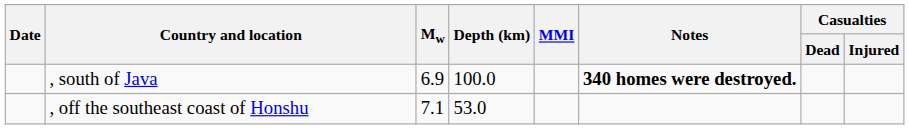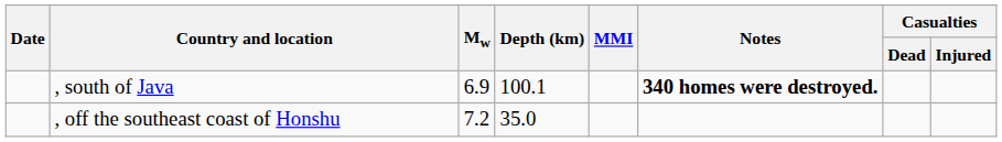 <table class="wikitable sortable sort-under" style="border:1px black; margin-left:1em;">
 <tr>
 <th rowspan="2"><small>Date</small></th>
 <th rowspan="2" style="width: 310px"><small>Country and location</small></th>
 <th rowspan="2"><small>M<sub>w</sub></small></th>
 <th rowspan="2"><small>Depth (km)</small></th>
 <th rowspan="2"><small><a href='#'>MMI</a></small></th>
 <th rowspan="2" class="unsortable"><small>Notes</small></th>
 <th colspan="2"><small>Casualties</small></th>
 </tr>
 <tr>
 <th><small>Dead</small></th>
 <th><small>Injured</small></th>
 </tr>
 <tr>
 <td></td>
 <td>, south of <a href='#'>Java</a></td>
 <td>6.9</td>
-<td>100.0</td>
+<td>100.1</td>
 <td></td>
 <td><strong>340 homes were destroyed.</strong></td>
 <td></td>
 <td></td>
 </tr>
 <tr>
 <td></td>
 <td>, off the southeast coast of <a href='#'>Honshu</a></td>
-<td>7.1</td>
-<td>53.0</td>
+<td>7.2</td>
+<td>35.0</td>
 <td></td>
 <td></td>
 <td></td>
 <td></td>
 </tr>
 </table>
